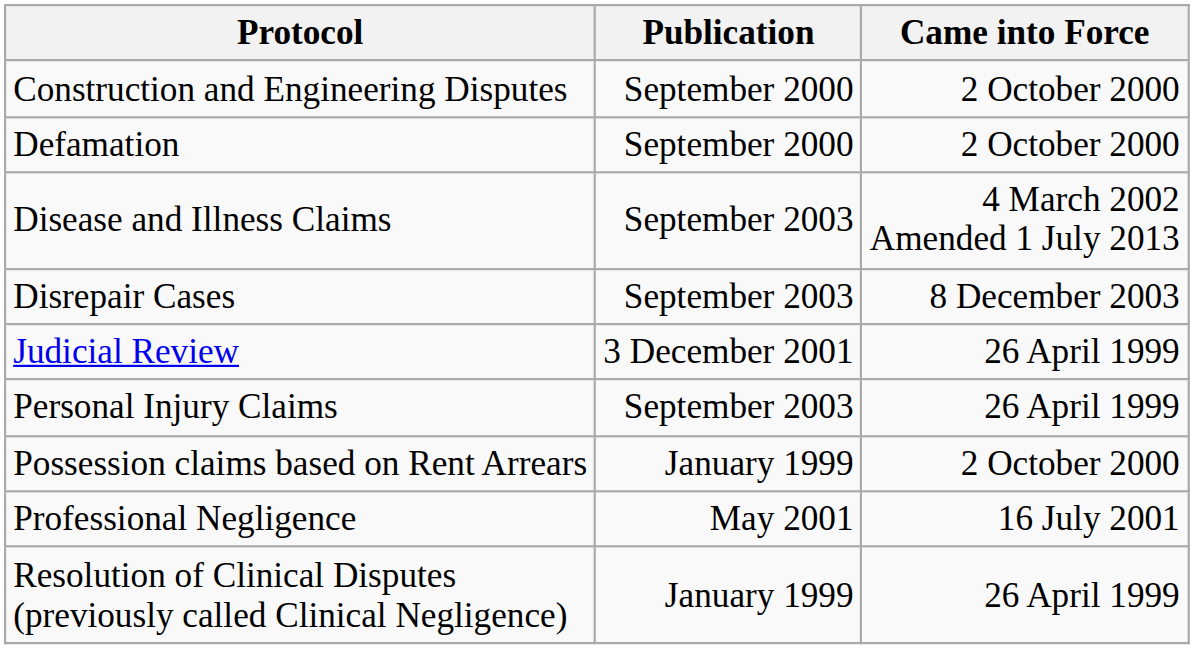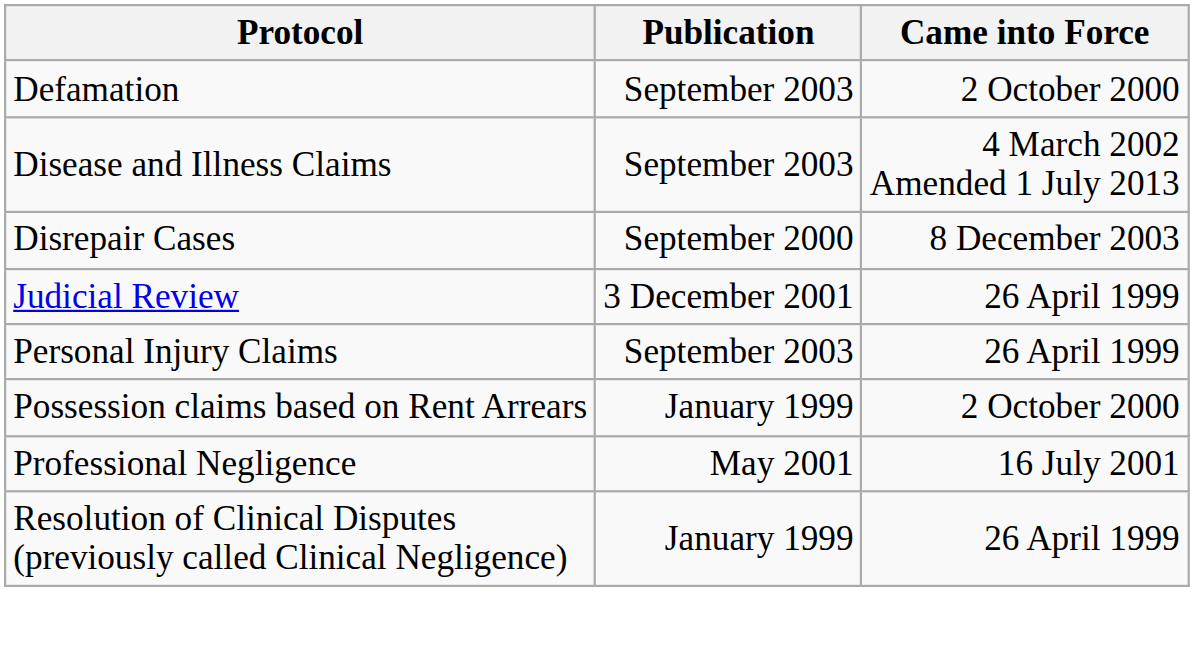 <table class="wikitable">
 <tr>
 <th>Protocol</th>
 <th>Publication</th>
 <th>Came into Force</th>
 </tr>
 <tr>
-<td align="left">Construction and Engineering Disputes</td>
-<td align="right">September 2000</td>
-<td align="right">2 October 2000</td>
-</tr>
-<tr>
 <td align="left">Defamation</td>
-<td align="right">September 2000</td>
+<td align="right">September 2003</td>
 <td align="right">2 October 2000</td>
 </tr>
 <tr>
 <td align="left">Disease and Illness Claims</td>
 <td align="right">September 2003</td>
 <td align="right">4 March 2002<br>Amended 1 July 2013</td>
 </tr>
 <tr>
 <td align="left">Disrepair Cases</td>
-<td align="right">September 2003</td>
+<td align="right">September 2000</td>
 <td align="right">8 December 2003</td>
 </tr>
 <tr>
 <td align="left"><a href='#'>Judicial Review</a></td>
 <td align="right">3 December 2001</td>
 <td align="right">26 April 1999</td>
 </tr>
 <tr>
 <td align="left">Personal Injury Claims</td>
 <td align="right">September 2003</td>
 <td align="right">26 April 1999</td>
 </tr>
 <tr>
 <td align="left">Possession claims based on Rent Arrears</td>
 <td align="right">January 1999</td>
 <td align="right">2 October 2000</td>
 </tr>
 <tr>
 <td align="left">Professional Negligence</td>
 <td align="right">May 2001</td>
 <td align="right">16 July 2001</td>
 </tr>
 <tr>
 <td align="left">Resolution of Clinical Disputes<br> (previously called Clinical Negligence)</td>
 <td align="right">January 1999</td>
 <td align="right">26 April 1999</td>
 </tr>
 </table>
